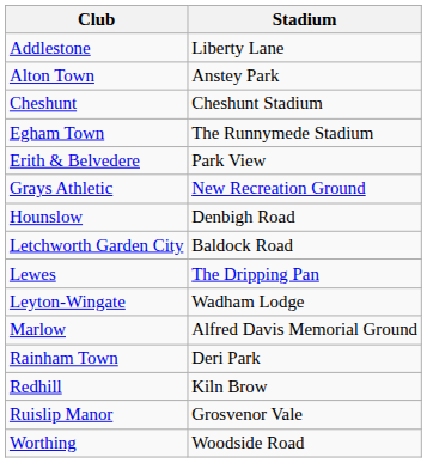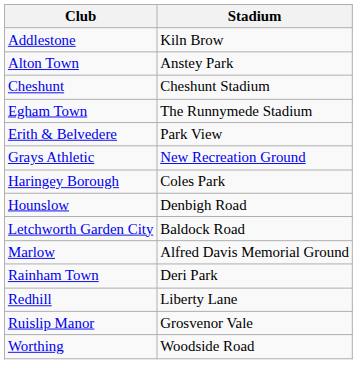 <table class="wikitable sortable">
 <tr>
 <th>Club</th>
 <th>Stadium</th>
 </tr>
 <tr>
 <td><a href='#'>Addlestone</a></td>
-<td>Liberty Lane</td>
+<td>Kiln Brow</td>
 </tr>
 <tr>
 <td><a href='#'>Alton Town</a></td>
 <td>Anstey Park</td>
 </tr>
 <tr>
 <td><a href='#'>Cheshunt</a></td>
 <td>Cheshunt Stadium</td>
 </tr>
 <tr>
 <td><a href='#'>Egham Town</a></td>
 <td>The Runnymede Stadium</td>
 </tr>
 <tr>
 <td><a href='#'>Erith & Belvedere</a></td>
 <td>Park View</td>
 </tr>
 <tr>
 <td><a href='#'>Grays Athletic</a></td>
 <td><a href='#'>New Recreation Ground</a></td>
 </tr>
 <tr>
+<td><a href='#'>Haringey Borough</a></td>
+<td>Coles Park</td>
+</tr>
+<tr>
 <td><a href='#'>Hounslow</a></td>
 <td>Denbigh Road</td>
 </tr>
 <tr>
 <td><a href='#'>Letchworth Garden City</a></td>
 <td>Baldock Road</td>
-</tr>
-<tr>
-<td><a href='#'>Lewes</a></td>
-<td><a href='#'>The Dripping Pan</a></td>
-</tr>
-<tr>
-<td><a href='#'>Leyton-Wingate</a></td>
-<td>Wadham Lodge</td>
 </tr>
 <tr>
 <td><a href='#'>Marlow</a></td>
 <td>Alfred Davis Memorial Ground</td>
 </tr>
 <tr>
 <td><a href='#'>Rainham Town</a></td>
 <td>Deri Park</td>
 </tr>
 <tr>
 <td><a href='#'>Redhill</a></td>
-<td>Kiln Brow</td>
+<td>Liberty Lane</td>
 </tr>
 <tr>
 <td><a href='#'>Ruislip Manor</a></td>
 <td>Grosvenor Vale</td>
 </tr>
 <tr>
 <td><a href='#'>Worthing</a></td>
 <td>Woodside Road</td>
 </tr>
 </table>
